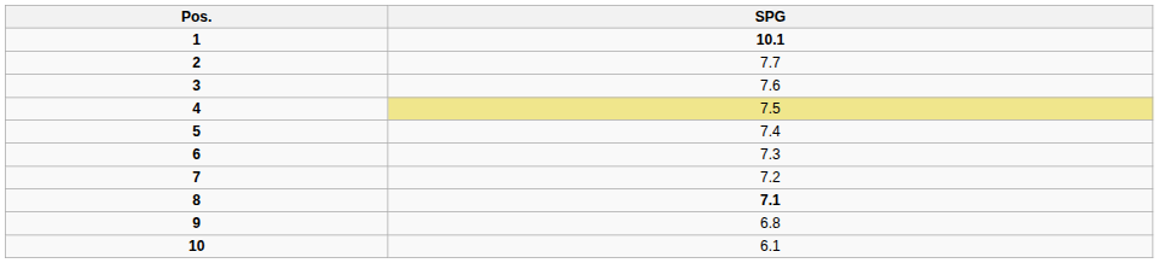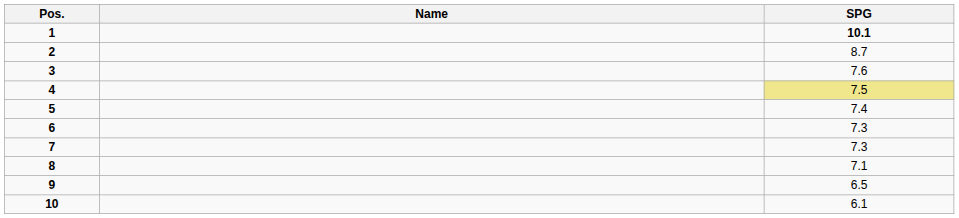 <table class="wikitable" style="width:80%;">
 <tr>
 <th style="width:10%;">Pos.</th>
+<th style="width:70%;">Name</th>
 <th style="width:20%;">SPG</th>
 </tr>
 <tr>
 <td align=center><strong>1</strong></td>
+<td><strong></strong></td>
 <td align=center><strong>10.1</strong></td>
 </tr>
 <tr>
 <td align=center><strong>2</strong></td>
-<td align=center>7.7</td>
+<td></td>
+<td align=center>8.7</td>
 </tr>
 <tr>
 <td align=center><strong>3</strong></td>
+<td></td>
 <td align=center>7.6</td>
 </tr>
 <tr>
 <td align=center><strong>4</strong></td>
+<td></td>
 <td align=center style="background: khaki;">7.5</td>
 </tr>
 <tr>
 <td align=center><strong>5</strong></td>
+<td></td>
 <td align=center>7.4</td>
 </tr>
 <tr>
 <td align=center><strong>6</strong></td>
+<td></td>
 <td align=center>7.3</td>
 </tr>
 <tr>
 <td align=center><strong>7</strong></td>
-<td align=center>7.2</td>
+<td></td>
+<td align=center>7.3</td>
 </tr>
 <tr>
 <td align=center><strong>8</strong></td>
-<td align=center><strong>7.1</strong></td>
+<td></td>
+<td align=center>7.1</td>
 </tr>
 <tr>
 <td align=center><strong>9</strong></td>
-<td align=center>6.8</td>
+<td></td>
+<td align=center>6.5</td>
 </tr>
 <tr>
 <td align=center><strong>10</strong></td>
+<td></td>
 <td align=center>6.1</td>
 </tr>
 </table>
